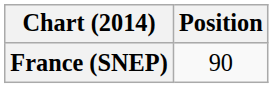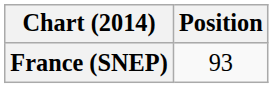 <table class="wikitable plainrowheaders" style="text-align:center">
 <tr>
 <th scope="col">Chart (2014)</th>
 <th scope="col">Position</th>
 </tr>
 <tr>
 <th scope="row">France (SNEP)</th>
-<td>90</td>
+<td>93</td>
 </tr>
 </table>
